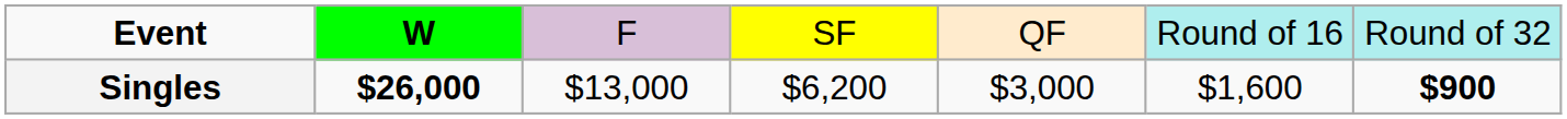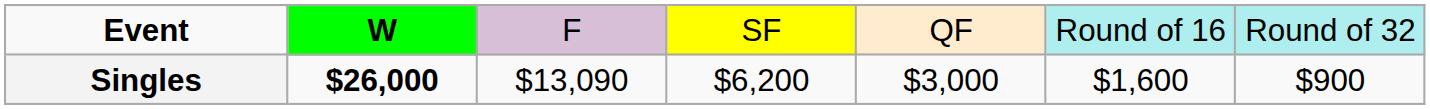 <table class=wikitable style=font-size:95%;text-align:center>
 <tr>
 <td style="width:130px"><strong>Event</strong></td>
 <td style="width:85px; background:lime"><strong>W</strong></td>
 <td style="width:85px; background:thistle">F</td>
 <td style="width:85px; background:#ffff00">SF</td>
 <td style="width:85px; background:#ffebcd">QF</td>
 <td style="width:85px; background:#afeeee">Round of 16</td>
 <td style="width:85px; background:#afeeee">Round of 32</td>
 </tr>
 <tr>
 <th style=background:#f3f3f3>Singles </th>
 <td><strong>$26,000</strong></td>
-<td>$13,000</td>
+<td>$13,090</td>
 <td>$6,200</td>
 <td>$3,000</td>
 <td>$1,600</td>
-<td><strong>$900</strong></td>
+<td>$900</td>
 </tr>
 </table>
